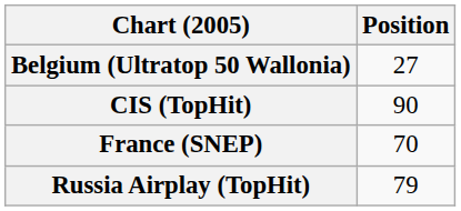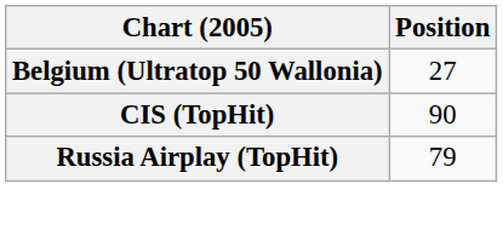 <table class="wikitable sortable plainrowheaders" style="text-align:center">
 <tr>
 <th scope="col">Chart (2005)</th>
 <th scope="col">Position</th>
 </tr>
 <tr>
 <th scope="row">Belgium (Ultratop 50 Wallonia)</th>
 <td>27</td>
 </tr>
 <tr>
 <th scope="row">CIS (TopHit)</th>
 <td>90</td>
 </tr>
 <tr>
-<th scope="row">France (SNEP)</th>
-<td>70</td>
-</tr>
-<tr>
 <th scope="row">Russia Airplay (TopHit)</th>
 <td>79</td>
 </tr>
 </table>
